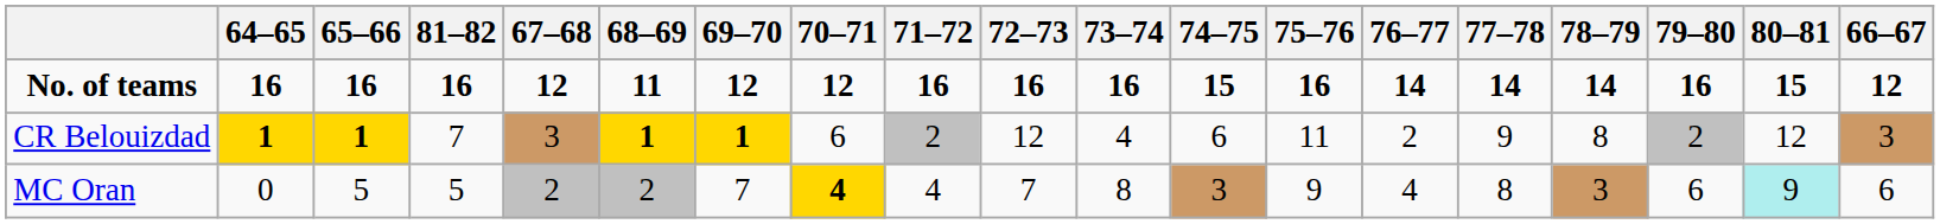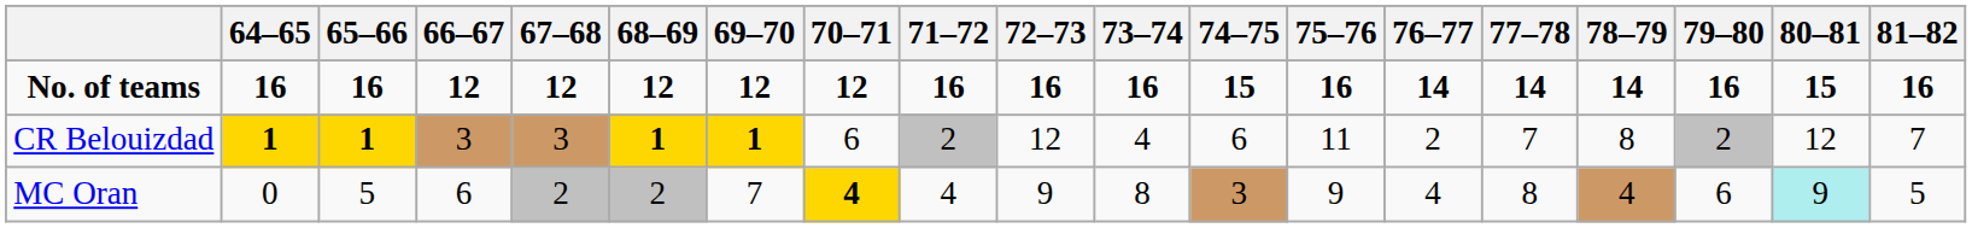 <table border=1  bordercolor="#CCCCCC" class=wikitable style="font-size:90%;">
 <tr align=LEFT valign=CENTER>
 <th></th>
 <th>64–65</th>
 <th>65–66</th>
-<th>81–82</th>
+<th>66–67</th>
 <th>67–68</th>
 <th>68–69</th>
 <th>69–70</th>
 <th>70–71</th>
 <th>71–72</th>
 <th>72–73</th>
 <th>73–74</th>
 <th>74–75</th>
 <th>75–76</th>
 <th>76–77</th>
 <th>77–78</th>
 <th>78–79</th>
 <th>79–80</th>
 <th>80–81</th>
-<th>66–67</th>
+<th>81–82</th>
 </tr>
 <tr align=CENTER>
 <td><strong>No. of teams</strong></td>
 <td><strong>16</strong></td>
 <td><strong>16</strong></td>
-<td><strong>16</strong></td>
 <td><strong>12</strong></td>
-<td><strong>11</strong></td>
+<td><strong>12</strong></td>
+<td><strong>12</strong></td>
 <td><strong>12</strong></td>
 <td><strong>12</strong></td>
 <td><strong>16</strong></td>
 <td><strong>16</strong></td>
 <td><strong>16</strong></td>
 <td><strong>15</strong></td>
 <td><strong>16</strong></td>
 <td><strong>14</strong></td>
 <td><strong>14</strong></td>
 <td><strong>14</strong></td>
 <td><strong>16</strong></td>
 <td><strong>15</strong></td>
-<td><strong>12</strong></td>
+<td><strong>16</strong></td>
 </tr>
 <tr align=CENTER valign=BOTTOM>
 <td align=LEFT><a href='#'>CR Belouizdad</a></td>
 <td bgcolor=gold><strong>1</strong></td>
 <td bgcolor=gold><strong>1</strong></td>
-<td>7</td>
+<td bgcolor=#cc9966>3</td>
 <td bgcolor=#cc9966>3</td>
 <td bgcolor=gold><strong>1</strong></td>
 <td bgcolor=gold><strong>1</strong></td>
 <td>6</td>
 <td bgcolor=silver>2</td>
 <td>12</td>
 <td>4</td>
 <td>6</td>
 <td>11</td>
 <td>2</td>
-<td>9</td>
+<td>7</td>
 <td>8</td>
 <td bgcolor=silver>2</td>
 <td>12</td>
-<td bgcolor=#cc9966>3</td>
+<td>7</td>
 </tr>
 <tr align=CENTER valign=BOTTOM>
 <td align=LEFT><a href='#'>MC Oran</a></td>
 <td>0</td>
 <td>5</td>
-<td>5</td>
+<td>6</td>
 <td bgcolor=silver>2</td>
 <td bgcolor=silver>2</td>
 <td>7</td>
 <td bgcolor=gold><strong>4</strong></td>
 <td>4</td>
-<td>7</td>
+<td>9</td>
 <td>8</td>
 <td bgcolor=#cc9966>3</td>
 <td>9</td>
 <td>4</td>
 <td>8</td>
-<td bgcolor=#cc9966>3</td>
+<td bgcolor=#cc9966>4</td>
 <td>6</td>
 <td style="background: paleturquoise;">9</td>
-<td>6</td>
+<td>5</td>
 </tr>
 </table>
